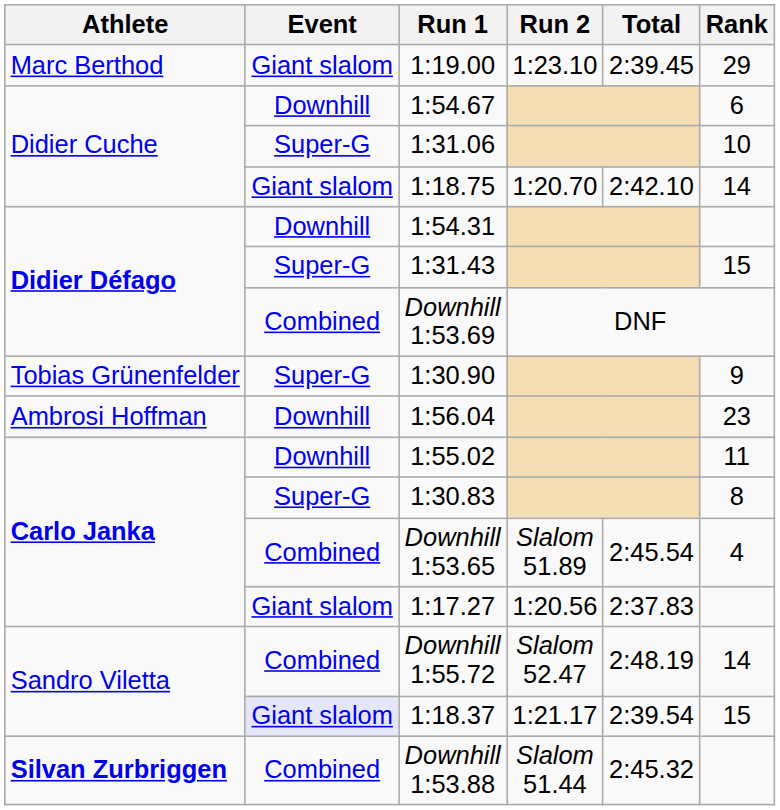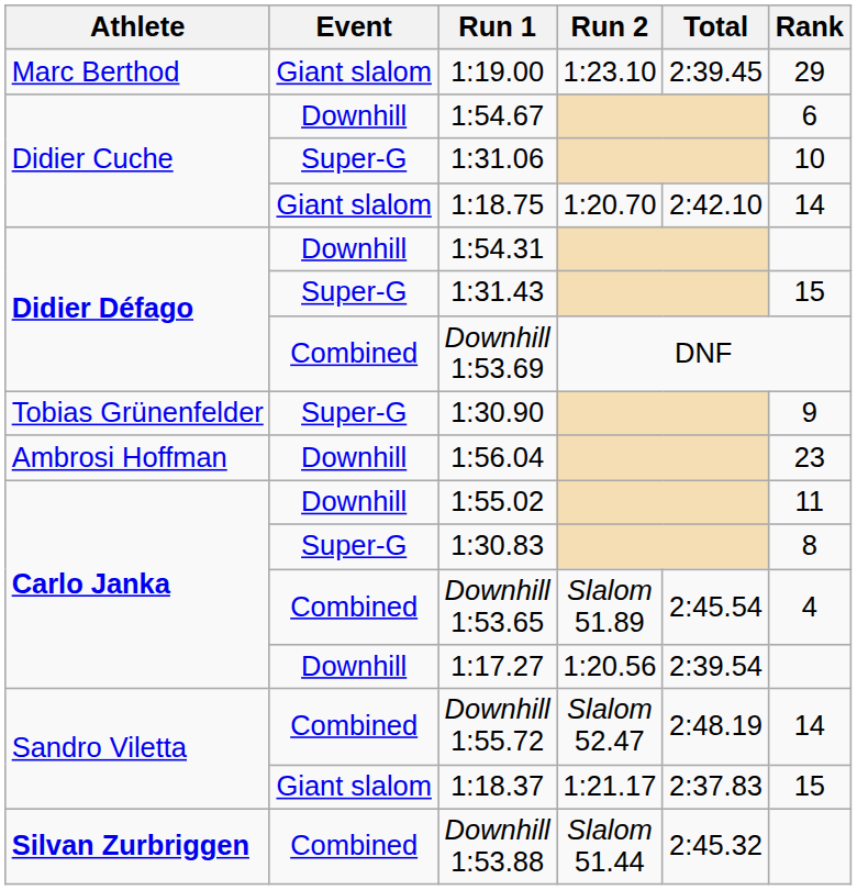 <table class="wikitable">
 <tr>
 <th>Athlete</th>
 <th>Event</th>
 <th>Run 1</th>
 <th>Run 2</th>
 <th>Total</th>
 <th>Rank</th>
 </tr>
 <tr align=center>
 <td align=left><a href='#'>Marc Berthod</a></td>
 <td><a href='#'>Giant slalom</a></td>
 <td>1:19.00</td>
 <td>1:23.10</td>
 <td>2:39.45</td>
 <td>29</td>
 </tr>
 <tr align=center>
 <td align=left rowspan=3><a href='#'>Didier Cuche</a></td>
 <td><a href='#'>Downhill</a></td>
 <td>1:54.67</td>
 <td colspan=2 bgcolor=wheat></td>
 <td>6</td>
 </tr>
 <tr align=center>
 <td><a href='#'>Super-G</a></td>
 <td>1:31.06</td>
 <td colspan=2 bgcolor=wheat></td>
 <td>10</td>
 </tr>
 <tr align=center>
 <td><a href='#'>Giant slalom</a></td>
 <td>1:18.75</td>
 <td>1:20.70</td>
 <td>2:42.10</td>
 <td>14</td>
 </tr>
 <tr align=center>
 <td align=left rowspan=3><strong><a href='#'>Didier Défago</a></strong></td>
 <td><a href='#'>Downhill</a></td>
 <td>1:54.31</td>
 <td colspan=2 bgcolor=wheat></td>
 <td></td>
 </tr>
 <tr align=center>
 <td><a href='#'>Super-G</a></td>
 <td>1:31.43</td>
 <td colspan=2 bgcolor=wheat></td>
 <td>15</td>
 </tr>
 <tr align=center>
 <td><a href='#'>Combined</a></td>
 <td><em>Downhill</em><br>1:53.69</td>
 <td colspan=3>DNF</td>
 </tr>
 <tr align=center>
 <td align=left><a href='#'>Tobias Grünenfelder</a></td>
 <td><a href='#'>Super-G</a></td>
 <td>1:30.90</td>
 <td colspan=2 bgcolor=wheat></td>
 <td>9</td>
 </tr>
 <tr align=center>
 <td align=left><a href='#'>Ambrosi Hoffman</a></td>
 <td><a href='#'>Downhill</a></td>
 <td>1:56.04</td>
 <td colspan=2 bgcolor=wheat></td>
 <td>23</td>
 </tr>
 <tr align=center>
 <td align=left rowspan=4><strong><a href='#'>Carlo Janka</a></strong></td>
 <td><a href='#'>Downhill</a></td>
 <td>1:55.02</td>
 <td colspan=2 bgcolor=wheat></td>
 <td>11</td>
 </tr>
 <tr align=center>
 <td><a href='#'>Super-G</a></td>
 <td>1:30.83</td>
 <td colspan=2 bgcolor=wheat></td>
 <td>8</td>
 </tr>
 <tr align=center>
 <td><a href='#'>Combined</a></td>
 <td><em>Downhill</em><br>1:53.65</td>
 <td><em>Slalom</em><br>51.89</td>
 <td>2:45.54</td>
 <td>4</td>
 </tr>
 <tr align=center>
-<td><a href='#'>Giant slalom</a></td>
+<td><a href='#'>Downhill</a></td>
 <td>1:17.27</td>
 <td>1:20.56</td>
-<td>2:37.83</td>
+<td>2:39.54</td>
 <td></td>
 </tr>
 <tr align=center>
 <td align=left rowspan=2><a href='#'>Sandro Viletta</a></td>
 <td><a href='#'>Combined</a></td>
 <td><em>Downhill</em><br>1:55.72</td>
 <td><em>Slalom</em><br>52.47</td>
 <td>2:48.19</td>
 <td>14</td>
 </tr>
 <tr align=center>
-<td style="background: lavender;"><a href='#'>Giant slalom</a></td>
+<td><a href='#'>Giant slalom</a></td>
 <td>1:18.37</td>
 <td>1:21.17</td>
-<td>2:39.54</td>
+<td>2:37.83</td>
 <td>15</td>
 </tr>
 <tr align=center>
 <td align=left><strong><a href='#'>Silvan Zurbriggen</a></strong></td>
 <td><a href='#'>Combined</a></td>
 <td><em>Downhill</em><br>1:53.88</td>
 <td><em>Slalom</em><br>51.44</td>
 <td>2:45.32</td>
 <td></td>
 </tr>
 </table>
